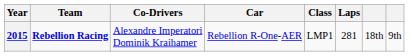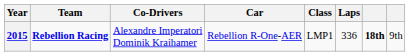 <table class="wikitable" style="text-align:center; font-size:90%">
 <tr>
 <th>Year</th>
 <th>Team</th>
 <th>Co-Drivers</th>
 <th>Car</th>
 <th>Class</th>
 <th>Laps</th>
 <th></th>
 <th></th>
 </tr>
 <tr>
 <th><a href='#'>2015</a></th>
 <td align="left" nowrap><strong> <a href='#'>Rebellion Racing</a></strong></td>
 <td align="left" nowrap> <a href='#'>Alexandre Imperatori</a><br> <a href='#'>Dominik Kraihamer</a></td>
 <td align="left" nowrap><a href='#'>Rebellion R-One</a>-<a href='#'>AER</a></td>
 <td>LMP1</td>
-<td>281</td>
-<td>18th</td>
+<td>336</td>
+<td><strong>18th</strong></td>
 <td>9th</td>
 </tr>
 </table>
